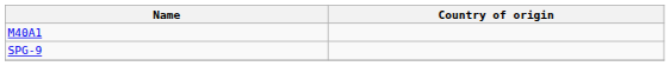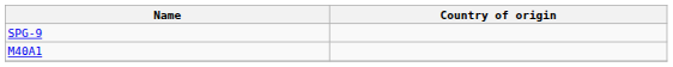 <table class="wikitable" width="60%" border="0">
 <tr>
 <th width="5%">Name</th>
 <th width="5%">Country of origin</th>
 </tr>
 <tr>
-<td><a href='#'>M40A1</a></td>
+<td><a href='#'>SPG-9</a></td>
 <td></td>
 </tr>
 <tr>
-<td><a href='#'>SPG-9</a></td>
+<td><a href='#'>M40A1</a></td>
 <td></td>
 </tr>
 <tr>
 </tr>
 </table>
